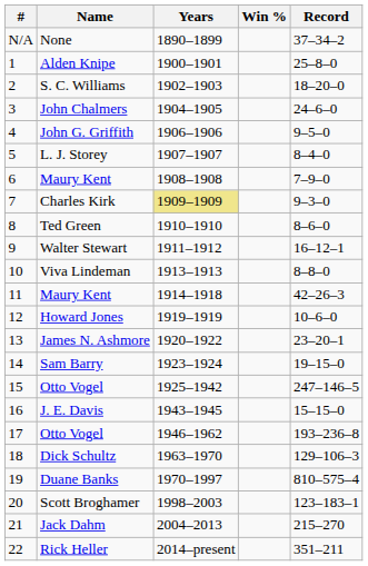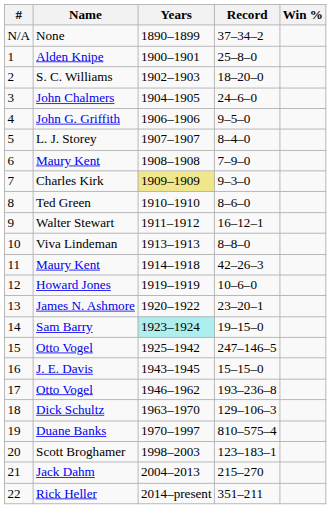 <table class="wikitable">
 <tr>
 <th>#</th>
 <th>Name</th>
 <th>Years</th>
+<th>Record</th>
 <th>Win %</th>
-<th>Record</th>
 </tr>
 <tr>
 <td>N/A</td>
 <td>None</td>
 <td>1890–1899</td>
+<td>37–34–2</td>
 <td></td>
-<td>37–34–2</td>
 </tr>
 <tr>
 <td>1</td>
 <td><a href='#'>Alden Knipe</a></td>
 <td>1900–1901</td>
+<td>25–8–0</td>
 <td></td>
-<td>25–8–0</td>
 </tr>
 <tr>
 <td>2</td>
 <td>S. C. Williams</td>
 <td>1902–1903</td>
+<td>18–20–0</td>
 <td></td>
-<td>18–20–0</td>
 </tr>
 <tr>
 <td>3</td>
 <td><a href='#'>John Chalmers</a></td>
 <td>1904–1905</td>
+<td>24–6–0</td>
 <td></td>
-<td>24–6–0</td>
 </tr>
 <tr>
 <td>4</td>
 <td><a href='#'>John G. Griffith</a></td>
 <td>1906–1906</td>
+<td>9–5–0</td>
 <td></td>
-<td>9–5–0</td>
 </tr>
 <tr>
 <td>5</td>
 <td>L. J. Storey</td>
 <td>1907–1907</td>
+<td>8–4–0</td>
 <td></td>
-<td>8–4–0</td>
 </tr>
 <tr>
 <td>6</td>
 <td><a href='#'>Maury Kent</a></td>
 <td>1908–1908</td>
+<td>7–9–0</td>
 <td></td>
-<td>7–9–0</td>
 </tr>
 <tr>
 <td>7</td>
 <td>Charles Kirk</td>
 <td style="background: khaki;">1909–1909</td>
+<td>9–3–0</td>
 <td></td>
-<td>9–3–0</td>
 </tr>
 <tr>
 <td>8</td>
 <td>Ted Green</td>
 <td>1910–1910</td>
+<td>8–6–0</td>
 <td></td>
-<td>8–6–0</td>
 </tr>
 <tr>
 <td>9</td>
 <td>Walter Stewart</td>
 <td>1911–1912</td>
+<td>16–12–1</td>
 <td></td>
-<td>16–12–1</td>
 </tr>
 <tr>
 <td>10</td>
 <td>Viva Lindeman</td>
 <td>1913–1913</td>
+<td>8–8–0</td>
 <td></td>
-<td>8–8–0</td>
 </tr>
 <tr>
 <td>11</td>
 <td><a href='#'>Maury Kent</a></td>
 <td>1914–1918</td>
+<td>42–26–3</td>
 <td></td>
-<td>42–26–3</td>
 </tr>
 <tr>
 <td>12</td>
 <td><a href='#'>Howard Jones</a></td>
 <td>1919–1919</td>
+<td>10–6–0</td>
 <td></td>
-<td>10–6–0</td>
 </tr>
 <tr>
 <td>13</td>
 <td><a href='#'>James N. Ashmore</a></td>
 <td>1920–1922</td>
+<td>23–20–1</td>
 <td></td>
-<td>23–20–1</td>
 </tr>
 <tr>
 <td>14</td>
 <td><a href='#'>Sam Barry</a></td>
-<td>1923–1924</td>
+<td style="background: paleturquoise;">1923–1924</td>
+<td>19–15–0</td>
 <td></td>
-<td>19–15–0</td>
 </tr>
 <tr>
 <td>15</td>
 <td><a href='#'>Otto Vogel</a></td>
 <td>1925–1942</td>
+<td>247–146–5</td>
 <td></td>
-<td>247–146–5</td>
 </tr>
 <tr>
 <td>16</td>
 <td><a href='#'>J. E. Davis</a></td>
 <td>1943–1945</td>
+<td>15–15–0</td>
 <td></td>
-<td>15–15–0</td>
 </tr>
 <tr>
 <td>17</td>
 <td><a href='#'>Otto Vogel</a></td>
 <td>1946–1962</td>
+<td>193–236–8</td>
 <td></td>
-<td>193–236–8</td>
 </tr>
 <tr>
 <td>18</td>
 <td><a href='#'>Dick Schultz</a></td>
 <td>1963–1970</td>
+<td>129–106–3</td>
 <td></td>
-<td>129–106–3</td>
 </tr>
 <tr>
 <td>19</td>
 <td><a href='#'>Duane Banks</a></td>
 <td>1970–1997</td>
+<td>810–575–4</td>
 <td></td>
-<td>810–575–4</td>
 </tr>
 <tr>
 <td>20</td>
 <td>Scott Broghamer</td>
 <td>1998–2003</td>
+<td>123–183–1</td>
 <td></td>
-<td>123–183–1</td>
 </tr>
 <tr>
 <td>21</td>
 <td><a href='#'>Jack Dahm</a></td>
 <td>2004–2013</td>
+<td>215–270</td>
 <td></td>
-<td>215–270</td>
 </tr>
 <tr>
 <td>22</td>
 <td><a href='#'>Rick Heller</a></td>
 <td>2014–present</td>
+<td>351–211</td>
 <td></td>
-<td>351–211</td>
 </tr>
 </table>
